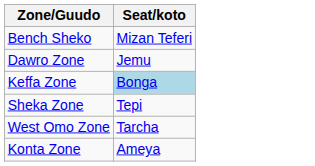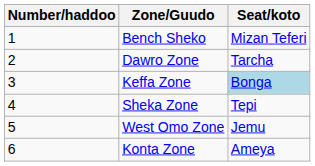 <table class="wikitable sortable">
 <tr>
+<th>Number/haddoo</th>
 <th>Zone/Guudo</th>
 <th>Seat/koto</th>
 </tr>
 <tr>
+<td>1</td>
 <td><a href='#'>Bench Sheko</a></td>
 <td><a href='#'>Mizan Teferi</a></td>
 </tr>
 <tr>
+<td>2</td>
 <td><a href='#'>Dawro Zone</a></td>
-<td><a href='#'>Jemu</a></td>
+<td><a href='#'>Tarcha</a></td>
 </tr>
 <tr>
+<td>3</td>
 <td><a href='#'>Keffa Zone</a></td>
 <td style="background: lightblue;"><a href='#'>Bonga</a></td>
 </tr>
 <tr>
+<td>4</td>
 <td><a href='#'>Sheka Zone</a></td>
 <td><a href='#'>Tepi</a></td>
 </tr>
 <tr>
+<td>5</td>
 <td><a href='#'>West Omo Zone</a></td>
-<td><a href='#'>Tarcha</a></td>
+<td><a href='#'>Jemu</a></td>
 </tr>
 <tr>
+<td>6</td>
 <td><a href='#'>Konta Zone</a></td>
 <td><a href='#'>Ameya</a></td>
 </tr>
 </table>
